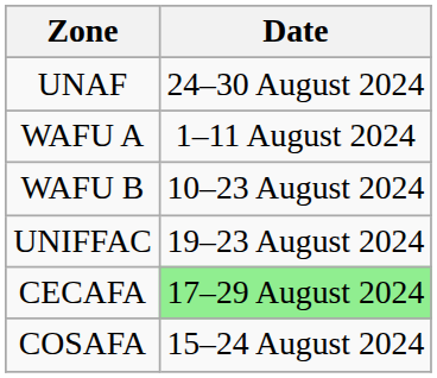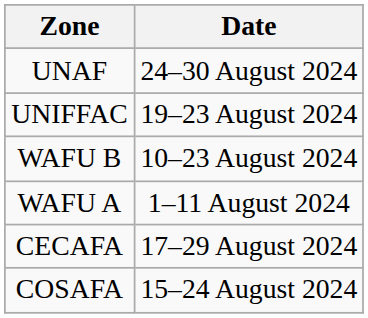 <table class="wikitable" style="text-align:center">
 <tr>
 <th>Zone</th>
 <th>Date</th>
 </tr>
 <tr>
 <td>UNAF</td>
 <td>24–30 August 2024</td>
 </tr>
 <tr>
-<td>WAFU A</td>
-<td>1–11 August 2024</td>
+<td>UNIFFAC</td>
+<td>19–23 August 2024</td>
 </tr>
 <tr>
 <td>WAFU B</td>
 <td>10–23 August 2024</td>
 </tr>
 <tr>
-<td>UNIFFAC</td>
-<td>19–23 August 2024</td>
+<td>WAFU A</td>
+<td>1–11 August 2024</td>
 </tr>
 <tr>
 <td>CECAFA</td>
-<td style="background: lightgreen;">17–29 August 2024</td>
+<td>17–29 August 2024</td>
 </tr>
 <tr>
 <td>COSAFA</td>
 <td>15–24 August 2024</td>
 </tr>
 </table>
